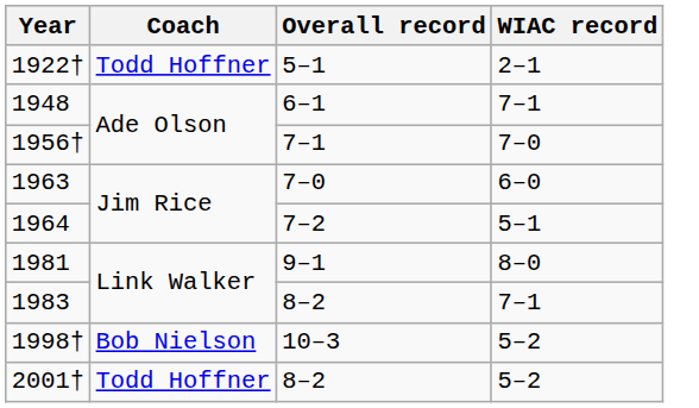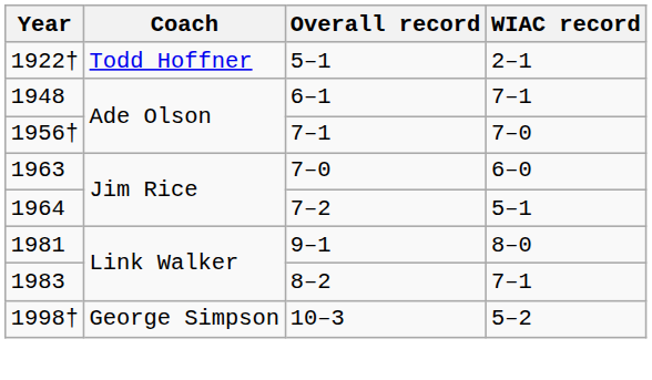 <table class="wikitable">
 <tr>
 <th>Year</th>
 <th>Coach</th>
 <th>Overall record</th>
 <th>WIAC record</th>
 </tr>
 <tr>
 <td>1922†</td>
 <td><a href='#'>Todd Hoffner</a></td>
 <td>5–1</td>
 <td>2–1</td>
 </tr>
 <tr>
 <td>1948</td>
 <td rowspan="2">Ade Olson</td>
 <td>6–1</td>
 <td>7–1</td>
 </tr>
 <tr>
 <td>1956†</td>
 <td>7–1</td>
 <td>7–0</td>
 </tr>
 <tr>
 <td>1963</td>
 <td rowspan="2">Jim Rice</td>
 <td>7–0</td>
 <td>6–0</td>
 </tr>
 <tr>
 <td>1964</td>
 <td>7–2</td>
 <td>5–1</td>
 </tr>
 <tr>
 <td>1981</td>
 <td rowspan="2">Link Walker</td>
 <td>9–1</td>
 <td>8–0</td>
 </tr>
 <tr>
 <td>1983</td>
 <td>8–2</td>
 <td>7–1</td>
 </tr>
 <tr>
 <td>1998†</td>
-<td><a href='#'>Bob Nielson</a></td>
+<td>George Simpson</td>
 <td>10–3</td>
 <td>5–2</td>
 </tr>
-<tr>
-<td>2001†</td>
-<td><a href='#'>Todd Hoffner</a></td>
-<td>8–2</td>
-<td>5–2</td>
-</tr>
 </table>
